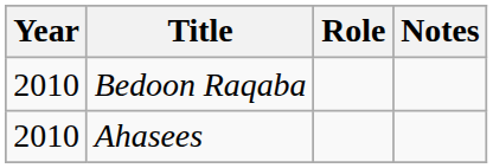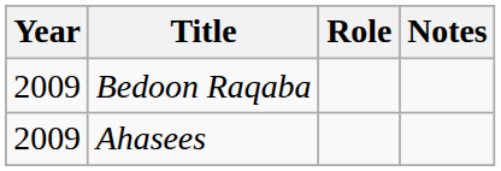 <table class="wikitable">
 <tr>
 <th>Year</th>
 <th>Title</th>
 <th>Role</th>
 <th>Notes</th>
 </tr>
 <tr>
-<td>2010</td>
+<td>2009</td>
 <td><em>Bedoon Raqaba</em></td>
 <td></td>
 <td></td>
 </tr>
 <tr>
-<td>2010</td>
+<td>2009</td>
 <td><em>Ahasees</em></td>
 <td></td>
 <td></td>
 </tr>
 </table>
